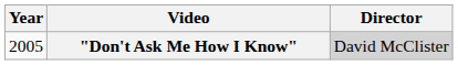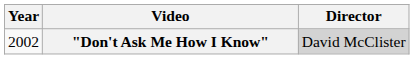 <table class="wikitable plainrowheaders">
 <tr>
 <th>Year</th>
 <th style="width:16em;">Video</th>
 <th>Director</th>
 </tr>
 <tr>
-<td>2005</td>
+<td>2002</td>
 <th scope="row">"Don't Ask Me How I Know"</th>
 <td style="background: lightgrey;">David McClister</td>
 </tr>
 </table>
